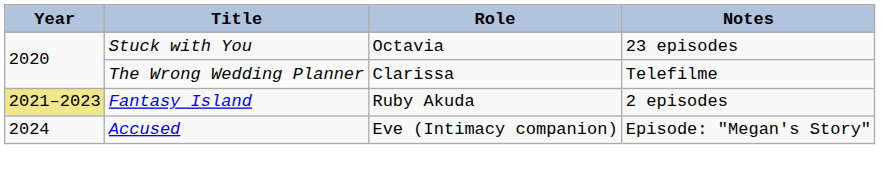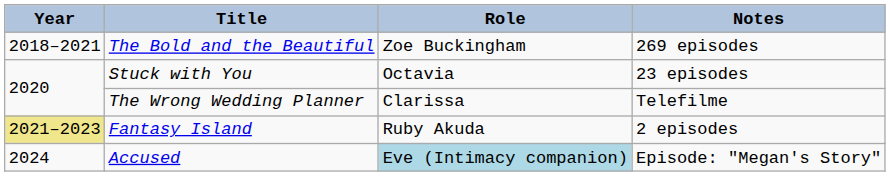 <table class="wikitable">
 <tr>
 <th style="background: #B0C4DE;">Year</th>
 <th style="background: #B0C4DE;">Title</th>
 <th style="background: #B0C4DE;">Role</th>
 <th style="background: #B0C4DE;">Notes</th>
+</tr>
+<tr>
+<td>2018–2021</td>
+<td><em><a href='#'>The Bold and the Beautiful</a></em></td>
+<td>Zoe Buckingham</td>
+<td>269 episodes</td>
 </tr>
 <tr>
 <td rowspan="2">2020</td>
 <td><em>Stuck with You</em></td>
 <td>Octavia</td>
 <td>23 episodes</td>
 </tr>
 <tr>
 <td><em>The Wrong Wedding Planner</em></td>
 <td>Clarissa</td>
 <td>Telefilme</td>
 </tr>
 <tr>
 <td style="background: khaki;">2021–2023</td>
 <td><em><a href='#'>Fantasy Island</a></em></td>
 <td>Ruby Akuda</td>
 <td>2 episodes</td>
 </tr>
 <tr>
 <td>2024</td>
 <td><em><a href='#'>Accused</a></em></td>
-<td>Eve (Intimacy companion)</td>
+<td style="background: lightblue;">Eve (Intimacy companion)</td>
 <td>Episode: "Megan's Story"</td>
 </tr>
 </table>
